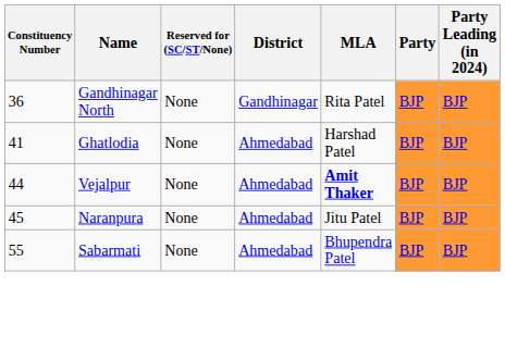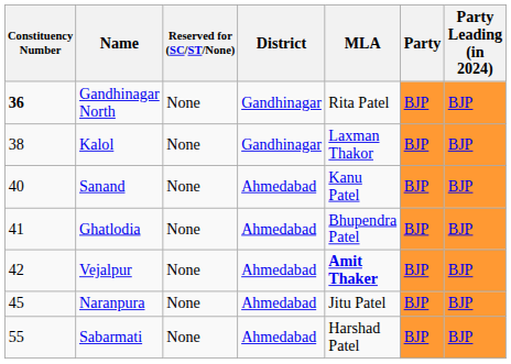 <table class="wikitable"  width="500px">
 <tr>
 <th width="50px" style="font-size:75%">Constituency Number</th>
 <th width="200px">Name</th>
 <th width="100px" style="font-size:75%">Reserved for (<a href='#'>SC</a>/<a href='#'>ST</a>/None)</th>
 <th width="100px">District</th>
 <th>MLA</th>
 <th>Party</th>
 <th width="150px">Party Leading<br>(in 2024)</th>
 </tr>
 <tr>
-<td>36</td>
+<td><strong>36</strong></td>
 <td><a href='#'>Gandhinagar North</a></td>
 <td>None</td>
 <td><a href='#'>Gandhinagar</a></td>
 <td>Rita Patel</td>
 <td bgcolor=#FF9933><a href='#'>BJP</a></td>
 <td bgcolor=#FF9933><a href='#'>BJP</a></td>
 </tr>
 <tr>
+<td>38</td>
+<td><a href='#'>Kalol</a></td>
+<td>None</td>
+<td><a href='#'>Gandhinagar</a></td>
+<td><a href='#'>Laxman Thakor</a></td>
+<td bgcolor=#FF9933><a href='#'>BJP</a></td>
+<td bgcolor=#FF9933><a href='#'>BJP</a></td>
+</tr>
+<tr>
+<td>40</td>
+<td><a href='#'>Sanand</a></td>
+<td>None</td>
+<td><a href='#'>Ahmedabad</a></td>
+<td><a href='#'>Kanu Patel</a></td>
+<td bgcolor=#FF9933><a href='#'>BJP</a></td>
+<td bgcolor=#FF9933><a href='#'>BJP</a></td>
+</tr>
+<tr>
 <td>41</td>
 <td><a href='#'>Ghatlodia</a></td>
 <td>None</td>
 <td><a href='#'>Ahmedabad</a></td>
-<td>Harshad Patel</td>
+<td><a href='#'>Bhupendra Patel</a></td>
 <td bgcolor=#FF9933><a href='#'>BJP</a></td>
 <td bgcolor=#FF9933><a href='#'>BJP</a></td>
 </tr>
 <tr>
-<td>44</td>
+<td>42</td>
 <td><a href='#'>Vejalpur</a></td>
 <td>None</td>
 <td><a href='#'>Ahmedabad</a></td>
 <td><strong><a href='#'>Amit Thaker</a></strong></td>
 <td bgcolor=#FF9933><a href='#'>BJP</a></td>
 <td bgcolor=#FF9933><a href='#'>BJP</a></td>
 </tr>
 <tr>
 <td>45</td>
 <td><a href='#'>Naranpura</a></td>
 <td>None</td>
 <td><a href='#'>Ahmedabad</a></td>
 <td>Jitu Patel</td>
 <td bgcolor=#FF9933><a href='#'>BJP</a></td>
 <td bgcolor=#FF9933><a href='#'>BJP</a></td>
 </tr>
 <tr>
 <td>55</td>
 <td><a href='#'>Sabarmati</a></td>
 <td>None</td>
 <td><a href='#'>Ahmedabad</a></td>
-<td><a href='#'>Bhupendra Patel</a></td>
+<td>Harshad Patel</td>
 <td bgcolor=#FF9933><a href='#'>BJP</a></td>
 <td bgcolor=#FF9933><a href='#'>BJP</a></td>
 </tr>
 </table>
